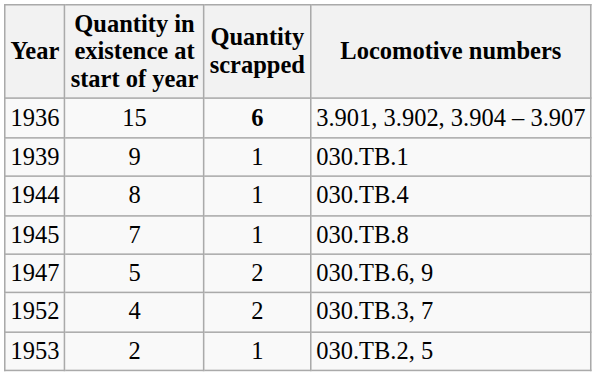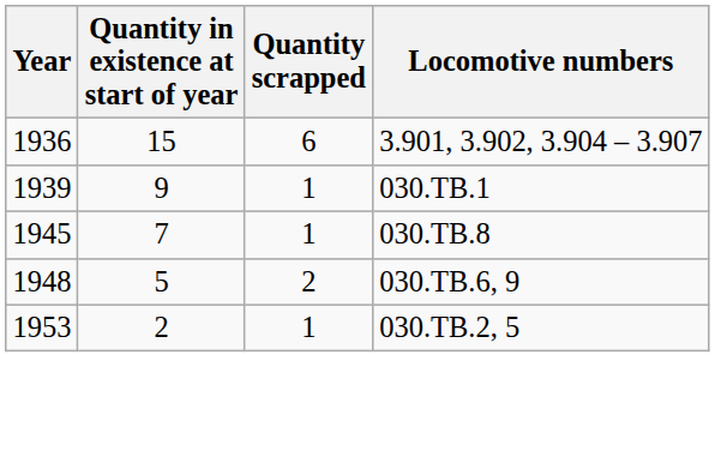 <table class=wikitable style=text-align:center>
 <tr>
 <th>Year</th>
 <th>Quantity in<br>existence at<br>start of year</th>
 <th>Quantity<br>scrapped</th>
 <th>Locomotive numbers</th>
 </tr>
 <tr>
 <td>1936</td>
 <td>15</td>
-<td><strong>6</strong></td>
+<td>6</td>
 <td align=left>3.901, 3.902, 3.904 – 3.907</td>
 </tr>
 <tr>
 <td>1939</td>
 <td>9</td>
 <td>1</td>
 <td align=left>030.TB.1</td>
 </tr>
 <tr>
-<td>1944</td>
-<td>8</td>
-<td>1</td>
-<td align=left>030.TB.4</td>
-</tr>
-<tr>
 <td>1945</td>
 <td>7</td>
 <td>1</td>
 <td align=left>030.TB.8</td>
 </tr>
 <tr>
-<td>1947</td>
+<td>1948</td>
 <td>5</td>
 <td>2</td>
 <td align=left>030.TB.6, 9</td>
-</tr>
-<tr>
-<td>1952</td>
-<td>4</td>
-<td>2</td>
-<td align=left>030.TB.3, 7</td>
 </tr>
 <tr>
 <td>1953</td>
 <td>2</td>
 <td>1</td>
 <td align=left>030.TB.2, 5</td>
 </tr>
 </table>
